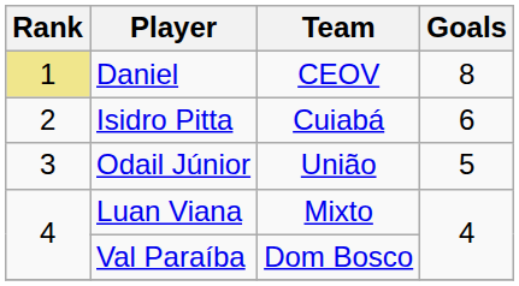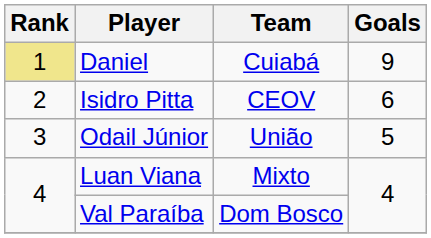 <table class="wikitable" style="text-align:center;">
 <tr>
 <th>Rank</th>
 <th>Player</th>
 <th>Team</th>
 <th>Goals</th>
 </tr>
 <tr>
 <td style="background: khaki;">1</td>
 <td align=left> <a href='#'>Daniel</a></td>
-<td><a href='#'>CEOV</a></td>
-<td>8</td>
+<td><a href='#'>Cuiabá</a></td>
+<td>9</td>
 </tr>
 <tr>
 <td>2</td>
 <td align=left> <a href='#'>Isidro Pitta</a></td>
-<td><a href='#'>Cuiabá</a></td>
+<td><a href='#'>CEOV</a></td>
 <td>6</td>
 </tr>
 <tr>
 <td>3</td>
 <td align=left> <a href='#'>Odail Júnior</a></td>
 <td><a href='#'>União</a></td>
 <td>5</td>
 </tr>
 <tr>
 <td rowspan=2>4</td>
 <td align=left> <a href='#'>Luan Viana</a></td>
 <td><a href='#'>Mixto</a></td>
 <td rowspan=2>4</td>
 </tr>
 <tr>
 <td align=left> <a href='#'>Val Paraíba</a></td>
 <td><a href='#'>Dom Bosco</a></td>
 </tr>
 <tr>
 </tr>
 </table>
